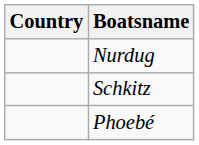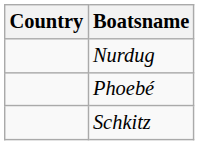 <table class="wikitable" style="text-align:left; font-size:90%">
 <tr>
 <th>Country</th>
 <th>Boatsname</th>
 </tr>
 <tr>
 <td></td>
 <td><em>Nurdug</em></td>
 </tr>
 <tr>
 <td></td>
-<td><em>Schkitz</em></td>
+<td><em>Phoebé</em></td>
 </tr>
 <tr>
 <td></td>
-<td><em>Phoebé</em></td>
+<td><em>Schkitz</em></td>
 </tr>
 </table>
